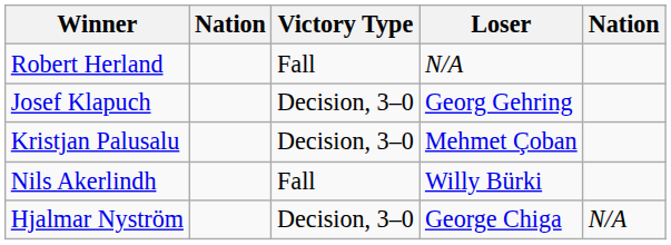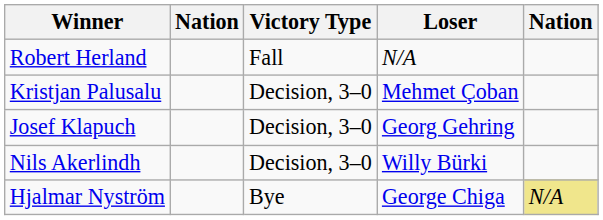 <table class="wikitable sortable" style="text-align:left;">
 <tr>
 <th>Winner</th>
 <th>Nation</th>
 <th>Victory Type</th>
 <th>Loser</th>
 <th>Nation</th>
 </tr>
 <tr>
 <td><a href='#'>Robert Herland</a></td>
 <td></td>
 <td>Fall</td>
 <td><em>N/A</em></td>
 <td></td>
 </tr>
 <tr>
+<td><a href='#'>Kristjan Palusalu</a></td>
+<td></td>
+<td>Decision, 3–0</td>
+<td><a href='#'>Mehmet Çoban</a></td>
+<td></td>
+</tr>
+<tr>
 <td><a href='#'>Josef Klapuch</a></td>
 <td></td>
 <td>Decision, 3–0</td>
 <td><a href='#'>Georg Gehring</a></td>
 <td></td>
 </tr>
 <tr>
-<td><a href='#'>Kristjan Palusalu</a></td>
+<td><a href='#'>Nils Akerlindh</a></td>
 <td></td>
 <td>Decision, 3–0</td>
-<td><a href='#'>Mehmet Çoban</a></td>
-<td></td>
-</tr>
-<tr>
-<td><a href='#'>Nils Akerlindh</a></td>
-<td></td>
-<td>Fall</td>
 <td><a href='#'>Willy Bürki</a></td>
 <td></td>
 </tr>
 <tr>
 <td><a href='#'>Hjalmar Nyström</a></td>
 <td></td>
-<td>Decision, 3–0</td>
+<td>Bye</td>
 <td><a href='#'>George Chiga</a></td>
-<td><em>N/A</em></td>
+<td style="background: khaki;"><em>N/A</em></td>
 </tr>
 </table>
